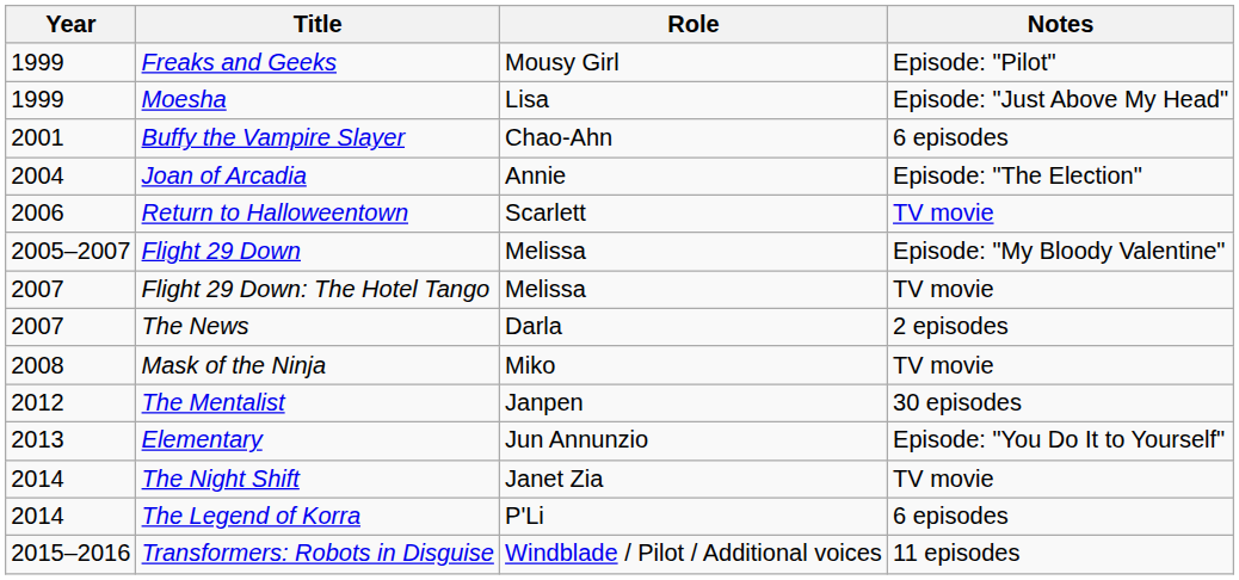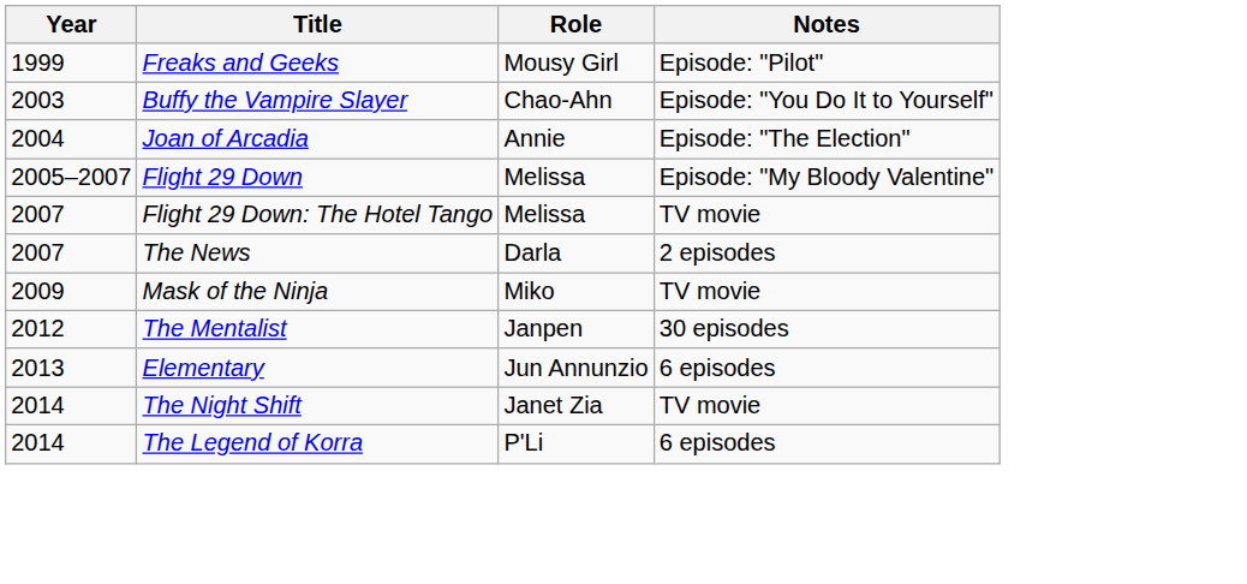 <table class="wikitable sortable">
 <tr>
 <th>Year</th>
 <th>Title</th>
 <th>Role</th>
 <th>Notes</th>
 </tr>
 <tr>
 <td>1999</td>
 <td><em><a href='#'>Freaks and Geeks</a></em></td>
 <td>Mousy Girl</td>
 <td>Episode: "Pilot"</td>
 </tr>
 <tr>
-<td>1999</td>
-<td><em><a href='#'>Moesha</a></em></td>
-<td>Lisa</td>
-<td>Episode: "Just Above My Head"</td>
-</tr>
-<tr>
-<td>2001</td>
+<td>2003</td>
 <td><em><a href='#'>Buffy the Vampire Slayer</a></em></td>
 <td>Chao-Ahn</td>
-<td>6 episodes</td>
+<td>Episode: "You Do It to Yourself"</td>
 </tr>
 <tr>
 <td>2004</td>
 <td><em><a href='#'>Joan of Arcadia</a></em></td>
 <td>Annie</td>
 <td>Episode: "The Election"</td>
-</tr>
-<tr>
-<td>2006</td>
-<td><em><a href='#'>Return to Halloweentown</a></em></td>
-<td>Scarlett</td>
-<td><a href='#'>TV movie</a></td>
 </tr>
 <tr>
 <td>2005–2007</td>
 <td><em><a href='#'>Flight 29 Down</a></em></td>
 <td>Melissa</td>
 <td>Episode: "My Bloody Valentine"</td>
 </tr>
 <tr>
 <td>2007</td>
 <td><em>Flight 29 Down: The Hotel Tango</em></td>
 <td>Melissa</td>
 <td>TV movie</td>
 </tr>
 <tr>
 <td>2007</td>
 <td><em>The News</em></td>
 <td>Darla</td>
 <td>2 episodes</td>
 </tr>
 <tr>
-<td>2008</td>
+<td>2009</td>
 <td><em>Mask of the Ninja</em></td>
 <td>Miko</td>
 <td>TV movie</td>
 </tr>
 <tr>
 <td>2012</td>
 <td><em><a href='#'>The Mentalist</a></em></td>
 <td>Janpen</td>
 <td>30 episodes</td>
 </tr>
 <tr>
 <td>2013</td>
 <td><a href='#'><em>Elementary</em></a></td>
 <td>Jun Annunzio</td>
-<td>Episode: "You Do It to Yourself"</td>
+<td>6 episodes</td>
 </tr>
 <tr>
 <td>2014</td>
 <td><a href='#'><em>The Night Shift</em></a></td>
 <td>Janet Zia</td>
 <td>TV movie</td>
 </tr>
 <tr>
 <td>2014</td>
 <td><em><a href='#'>The Legend of Korra</a></em></td>
 <td>P'Li</td>
 <td>6 episodes</td>
 </tr>
-<tr>
-<td>2015–2016</td>
-<td><a href='#'><em>Transformers: Robots in Disguise</em></a></td>
-<td><a href='#'>Windblade</a> / Pilot / Additional voices</td>
-<td>11 episodes</td>
-</tr>
 </table>
